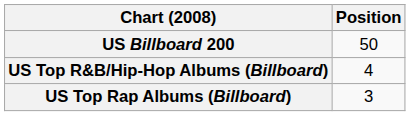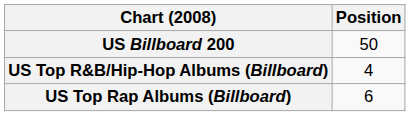 <table class="wikitable plainrowheaders" style="text-align:center">
 <tr>
 <th scope="col">Chart (2008)</th>
 <th scope="col">Position</th>
 </tr>
 <tr>
 <th scope="row">US <em>Billboard</em> 200</th>
 <td>50</td>
 </tr>
 <tr>
 <th scope="row">US Top R&B/Hip-Hop Albums (<em>Billboard</em>)</th>
 <td>4</td>
 </tr>
 <tr>
 <th scope="row">US Top Rap Albums (<em>Billboard</em>)</th>
-<td style="text-align:center;">3</td>
+<td style="text-align:center;">6</td>
 </tr>
 </table>
